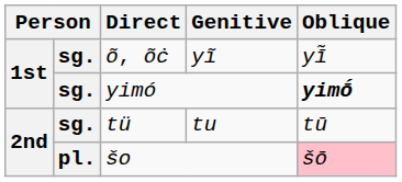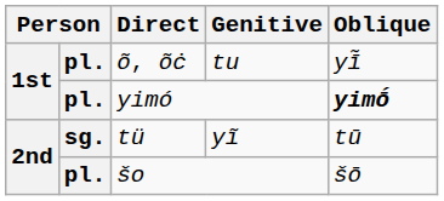 <table class=wikitable>
 <tr>
 <th colspan=2>Person</th>
 <th>Direct</th>
 <th>Genitive</th>
 <th>Oblique</th>
 </tr>
 <tr>
 <th rowspan=2>1st</th>
-<th>sg.</th>
+<th>pl.</th>
 <td><em>õ</em>, <em>õċ</em></td>
-<td><em>yĩ</em></td>
+<td><em>tu</em></td>
 <td><em>yī̃</em></td>
 </tr>
 <tr>
-<th>sg.</th>
+<th>pl.</th>
 <td colspan=2><em>yimó</em></td>
 <td><strong><em>yimṓ</em></strong></td>
 </tr>
 <tr>
 <th rowspan=2>2nd</th>
 <th>sg.</th>
 <td><em>tü</em></td>
-<td><em>tu</em></td>
+<td><em>yĩ</em></td>
 <td><em>tū</em></td>
 </tr>
 <tr>
 <th>pl.</th>
 <td colspan=2><em>šo</em></td>
-<td style="background: pink;"><em>šō</em></td>
+<td><em>šō</em></td>
 </tr>
 </table>
